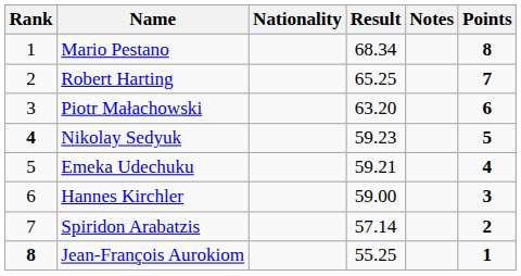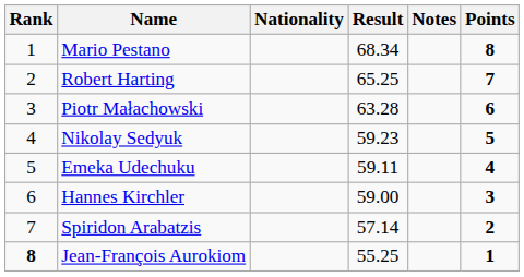 <table class="wikitable sortable" style="text-align:center">
 <tr>
 <th>Rank</th>
 <th>Name</th>
 <th>Nationality</th>
 <th>Result</th>
 <th>Notes</th>
 <th>Points</th>
 </tr>
 <tr>
 <td>1</td>
 <td align=left><a href='#'>Mario Pestano</a></td>
 <td align=left></td>
 <td>68.34</td>
 <td></td>
 <td><strong>8</strong></td>
 </tr>
 <tr>
 <td>2</td>
 <td align=left><a href='#'>Robert Harting</a></td>
 <td align=left></td>
 <td>65.25</td>
 <td></td>
 <td><strong>7</strong></td>
 </tr>
 <tr>
 <td>3</td>
 <td align=left><a href='#'>Piotr Małachowski</a></td>
 <td align=left></td>
-<td>63.20</td>
+<td>63.28</td>
 <td></td>
 <td><strong>6</strong></td>
 </tr>
 <tr>
-<td><strong>4</strong></td>
+<td>4</td>
 <td align=left><a href='#'>Nikolay Sedyuk</a></td>
 <td align=left></td>
 <td>59.23</td>
 <td></td>
 <td><strong>5</strong></td>
 </tr>
 <tr>
 <td>5</td>
 <td align=left><a href='#'>Emeka Udechuku</a></td>
 <td align=left></td>
-<td>59.21</td>
+<td>59.11</td>
 <td></td>
 <td><strong>4</strong></td>
 </tr>
 <tr>
 <td>6</td>
 <td align=left><a href='#'>Hannes Kirchler</a></td>
 <td align=left></td>
 <td>59.00</td>
 <td></td>
 <td><strong>3</strong></td>
 </tr>
 <tr>
 <td>7</td>
 <td align=left><a href='#'>Spiridon Arabatzis</a></td>
 <td align=left></td>
 <td>57.14</td>
 <td></td>
 <td><strong>2</strong></td>
 </tr>
 <tr>
 <td><strong>8</strong></td>
 <td align=left><a href='#'>Jean-François Aurokiom</a></td>
 <td align=left></td>
 <td>55.25</td>
 <td></td>
 <td><strong>1</strong></td>
 </tr>
 </table>
